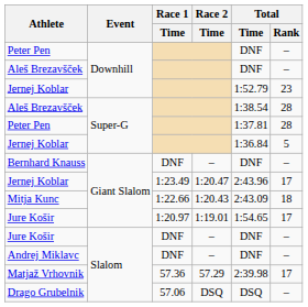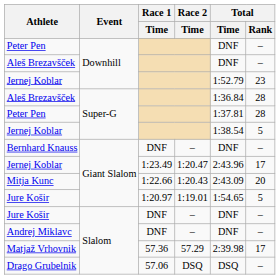 <table class="wikitable" style="font-size:90%">
 <tr>
 <th rowspan="2">Athlete</th>
 <th rowspan="2">Event</th>
 <th>Race 1</th>
 <th>Race 2</th>
 <th colspan="2">Total</th>
 </tr>
 <tr>
 <th>Time</th>
 <th>Time</th>
 <th>Time</th>
 <th>Rank</th>
 </tr>
 <tr>
 <td><a href='#'>Peter Pen</a></td>
 <td rowspan="3">Downhill</td>
 <td colspan="2" bgcolor="wheat"></td>
 <td align="center">DNF</td>
 <td align="center">–</td>
 </tr>
 <tr>
 <td><a href='#'>Aleš Brezavšček</a></td>
 <td colspan="2" bgcolor="wheat"></td>
 <td align="center">DNF</td>
 <td align="center">–</td>
 </tr>
 <tr>
 <td><a href='#'>Jernej Koblar</a></td>
 <td colspan="2" bgcolor="wheat"></td>
 <td align="center">1:52.79</td>
 <td align="center">23</td>
 </tr>
 <tr>
 <td><a href='#'>Aleš Brezavšček</a></td>
 <td rowspan="3">Super-G</td>
 <td colspan="2" bgcolor="wheat"></td>
-<td align="center">1:38.54</td>
+<td align="center">1:36.84</td>
 <td align="center">28</td>
 </tr>
 <tr>
 <td><a href='#'>Peter Pen</a></td>
 <td colspan="2" bgcolor="wheat"></td>
 <td align="center">1:37.81</td>
 <td align="center">28</td>
 </tr>
 <tr>
 <td><a href='#'>Jernej Koblar</a></td>
 <td colspan="2" bgcolor="wheat"></td>
-<td align="center">1:36.84</td>
+<td align="center">1:38.54</td>
 <td align="center">5</td>
 </tr>
 <tr>
 <td><a href='#'>Bernhard Knauss</a></td>
 <td rowspan="4">Giant Slalom</td>
 <td align="center">DNF</td>
 <td align="center">–</td>
 <td align="center">DNF</td>
 <td align="center">–</td>
 </tr>
 <tr>
 <td><a href='#'>Jernej Koblar</a></td>
 <td align="center">1:23.49</td>
 <td align="center">1:20.47</td>
 <td align="center">2:43.96</td>
 <td align="center">17</td>
 </tr>
 <tr>
 <td><a href='#'>Mitja Kunc</a></td>
 <td align="center">1:22.66</td>
 <td align="center">1:20.43</td>
 <td align="center">2:43.09</td>
-<td align="center">18</td>
+<td align="center">20</td>
 </tr>
 <tr>
 <td><a href='#'>Jure Košir</a></td>
 <td align="center">1:20.97</td>
 <td align="center">1:19.01</td>
 <td align="center">1:54.65</td>
-<td align="center">17</td>
+<td align="center">5</td>
 </tr>
 <tr>
 <td><a href='#'>Jure Košir</a></td>
 <td rowspan="4">Slalom</td>
 <td align="center">DNF</td>
 <td align="center">–</td>
 <td align="center">DNF</td>
 <td align="center">–</td>
 </tr>
 <tr>
 <td><a href='#'>Andrej Miklavc</a></td>
 <td align="center">DNF</td>
 <td align="center">–</td>
 <td align="center">DNF</td>
 <td align="center">–</td>
 </tr>
 <tr>
 <td><a href='#'>Matjaž Vrhovnik</a></td>
 <td align="center">57.36</td>
 <td align="center">57.29</td>
 <td align="center">2:39.98</td>
 <td align="center">17</td>
 </tr>
 <tr>
 <td><a href='#'>Drago Grubelnik</a></td>
 <td align="center">57.06</td>
 <td align="center">DSQ</td>
 <td align="center">DSQ</td>
 <td align="center">–</td>
 </tr>
 </table>
